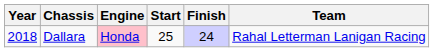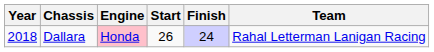 <table class="wikitable" style="font-size: 90%;">
 <tr>
 <th>Year</th>
 <th>Chassis</th>
 <th>Engine</th>
 <th>Start</th>
 <th>Finish</th>
 <th>Team</th>
 </tr>
 <tr>
 <td><a href='#'>2018</a></td>
 <td><a href='#'>Dallara</a></td>
 <td style="background: pink;"><a href='#'>Honda</a></td>
-<td align=center>25</td>
+<td align=center>26</td>
 <td style="background:#CFCFFF;" align=center>24</td>
 <td nowrap><a href='#'>Rahal Letterman Lanigan Racing</a></td>
 </tr>
 </table>
